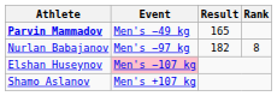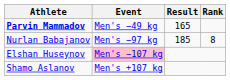 <table class="wikitable" style="font-size:100%">
 <tr>
 <th scope="col">Athlete</th>
 <th scope="col">Event</th>
 <th scope="col">Result</th>
 <th scope="col">Rank</th>
 </tr>
 <tr align=center>
 <td align=left><strong><a href='#'>Parvin Mammadov</a></strong></td>
 <td align=left><a href='#'>Men's −49 kg</a></td>
 <td>165</td>
 <td></td>
 </tr>
 <tr align=center>
 <td align=left><a href='#'>Nurlan Babajanov</a></td>
 <td align=left><a href='#'>Men's −97 kg</a></td>
-<td>182</td>
+<td>185</td>
 <td>8</td>
 </tr>
 <tr align=center>
 <td align=left><a href='#'>Elshan Huseynov</a></td>
 <td align=left style="background: pink;"><a href='#'>Men's −107 kg</a></td>
 <td colspan=2></td>
 </tr>
 <tr align=center>
 <td align=left><a href='#'>Shamo Aslanov</a></td>
 <td align=left><a href='#'>Men's +107 kg</a></td>
 <td colspan=2></td>
 </tr>
 </table>
